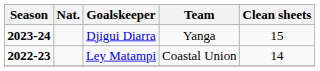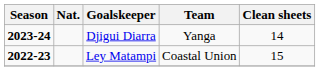 <table class="wikitable" style="text-align:center;">
 <tr>
 <th>Season</th>
 <th>Nat.</th>
 <th>Goalskeeper</th>
 <th>Team</th>
 <th>Clean sheets</th>
 </tr>
 <tr>
 <td><strong>2023-24</strong></td>
 <td></td>
 <td><a href='#'>Djigui Diarra</a></td>
 <td>Yanga</td>
-<td>15</td>
+<td>14</td>
 </tr>
 <tr>
 <td><strong>2022-23</strong></td>
 <td></td>
 <td><a href='#'>Ley Matampi</a></td>
 <td>Coastal Union</td>
-<td>14</td>
+<td>15</td>
 </tr>
 <tr>
 </tr>
 </table>
